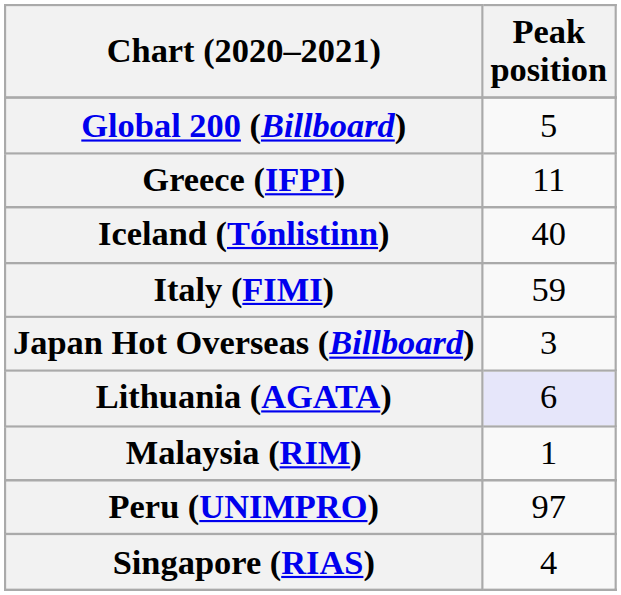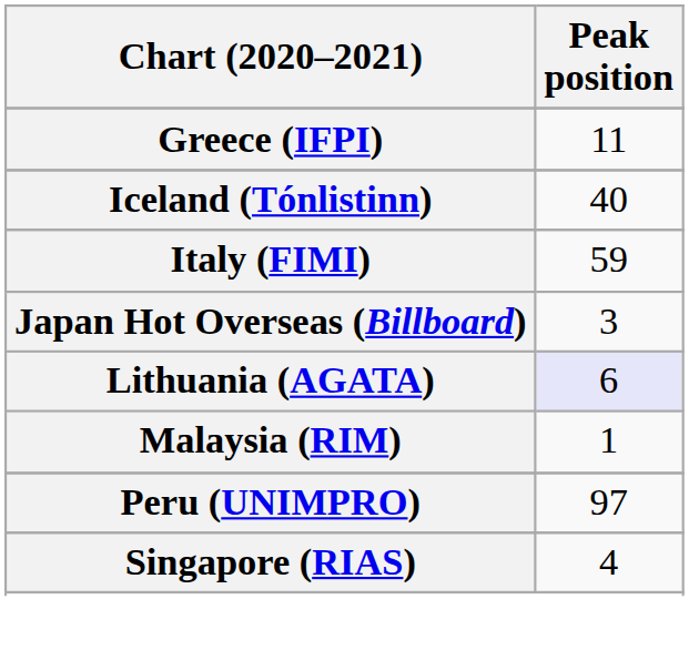 <table class="wikitable sortable plainrowheaders" style="text-align:center">
 <tr>
 <th scope="col">Chart (2020–2021)</th>
 <th scope="col">Peak<br>position</th>
 </tr>
 <tr>
 </tr>
 <tr>
 </tr>
 <tr>
 </tr>
 <tr>
 </tr>
 <tr>
 </tr>
 <tr>
 </tr>
 <tr>
 </tr>
 <tr>
 </tr>
 <tr>
 </tr>
 <tr>
 </tr>
 <tr>
 </tr>
 <tr>
-</tr>
-<tr>
-<th scope="row"><a href='#'>Global 200</a> (<em><a href='#'>Billboard</a></em>)</th>
-<td>5</td>
 </tr>
 <tr>
 <th scope="row">Greece (<a href='#'>IFPI</a>)</th>
 <td>11</td>
 </tr>
 <tr>
 </tr>
 <tr>
 </tr>
 <tr>
 </tr>
 <tr>
 <th scope="row">Iceland (<a href='#'>Tónlistinn</a>)</th>
 <td>40</td>
 </tr>
 <tr>
 </tr>
 <tr>
 <th scope="row">Italy (<a href='#'>FIMI</a>)</th>
 <td>59</td>
 </tr>
 <tr>
 <th scope="row">Japan Hot Overseas (<em><a href='#'>Billboard</a></em>)</th>
 <td>3</td>
 </tr>
 <tr>
 <th scope="row">Lithuania (<a href='#'>AGATA</a>)</th>
 <td style="background: lavender;">6</td>
 </tr>
 <tr>
 <th scope="row">Malaysia (<a href='#'>RIM</a>)</th>
 <td>1</td>
 </tr>
 <tr>
 </tr>
 <tr>
 </tr>
 <tr>
 </tr>
 <tr>
 </tr>
 <tr>
 <th scope="row">Peru (<a href='#'>UNIMPRO</a>)</th>
 <td>97</td>
 </tr>
 <tr>
 </tr>
 <tr>
 </tr>
 <tr>
 </tr>
 <tr>
 </tr>
 <tr>
 <th scope="row">Singapore (<a href='#'>RIAS</a>)</th>
 <td>4</td>
 </tr>
 <tr>
 </tr>
 <tr>
 </tr>
 <tr>
 </tr>
 <tr>
 </tr>
 <tr>
 </tr>
 <tr>
 </tr>
 <tr>
 </tr>
 <tr>
 </tr>
 <tr>
 </tr>
 <tr>
 </tr>
 <tr>
 </tr>
 </table>
